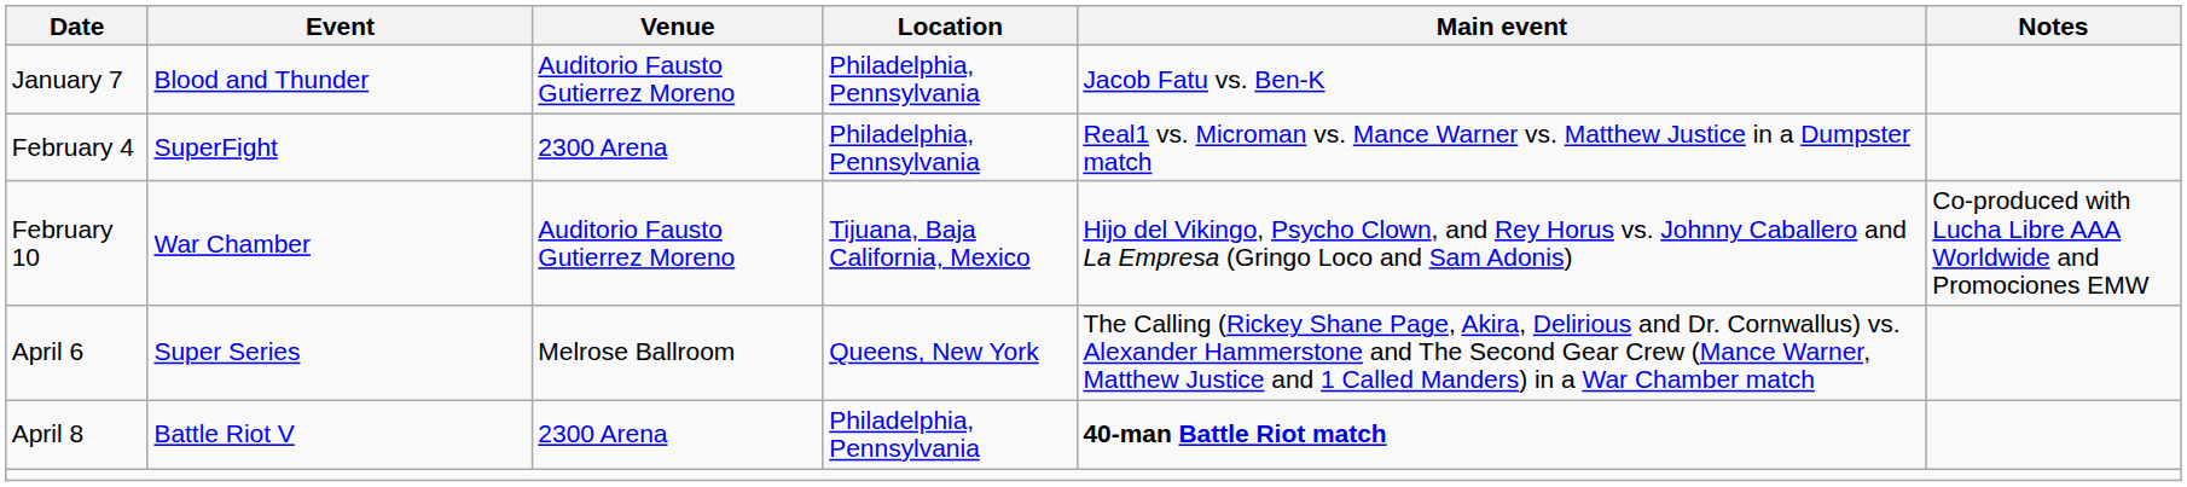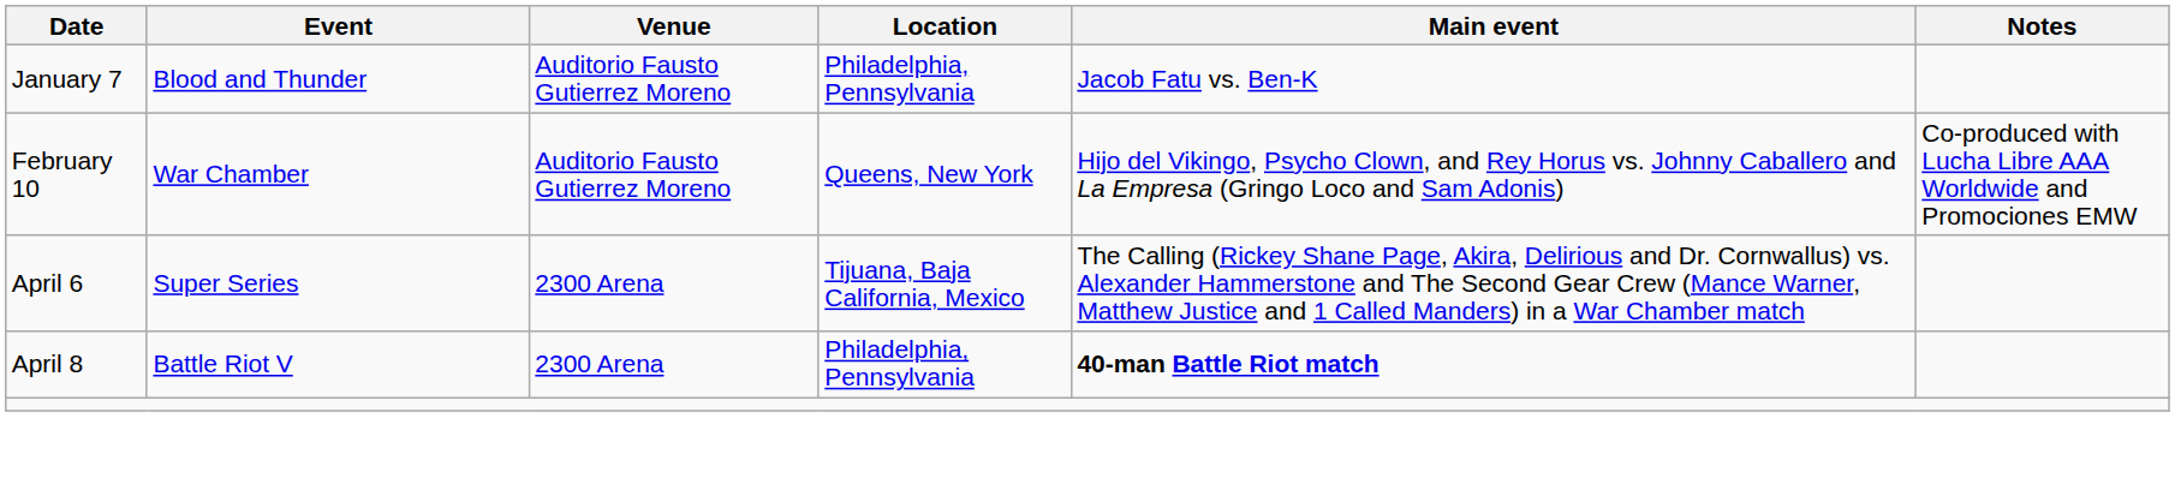 <table class="sortable wikitable succession-box" style="font-size:85%; font-size:85%">
 <tr>
 <th scope="col" width="70">Date</th>
 <th scope="col" width="200">Event</th>
 <th scope="col" width="150">Venue</th>
 <th scope="col" width="130">Location</th>
 <th scope="col" width="450">Main event</th>
 <th scope="col" width="130">Notes</th>
 </tr>
 <tr>
 <td>January 7</td>
 <td><a href='#'>Blood and Thunder</a></td>
 <td><a href='#'>Auditorio Fausto Gutierrez Moreno</a></td>
 <td><a href='#'>Philadelphia, Pennsylvania</a></td>
 <td><a href='#'>Jacob Fatu</a> vs. <a href='#'>Ben-K</a></td>
 <td></td>
 </tr>
 <tr>
-<td>February 4</td>
-<td><a href='#'>SuperFight</a></td>
-<td><a href='#'>2300 Arena</a></td>
-<td><a href='#'>Philadelphia, Pennsylvania</a></td>
-<td><a href='#'>Real1</a> vs. <a href='#'>Microman</a> vs. <a href='#'>Mance Warner</a> vs. <a href='#'>Matthew Justice</a> in a <a href='#'>Dumpster match</a></td>
-<td></td>
-</tr>
-<tr>
 <td>February 10</td>
 <td><a href='#'>War Chamber</a></td>
 <td><a href='#'>Auditorio Fausto Gutierrez Moreno</a></td>
-<td><a href='#'>Tijuana, Baja California, Mexico</a></td>
+<td><a href='#'>Queens, New York</a></td>
 <td><a href='#'>Hijo del Vikingo</a>, <a href='#'>Psycho Clown</a>, and <a href='#'>Rey Horus</a> vs. <a href='#'>Johnny Caballero</a> and <em>La Empresa</em> (Gringo Loco and <a href='#'>Sam Adonis</a>)</td>
 <td>Co-produced with <a href='#'>Lucha Libre AAA Worldwide</a> and Promociones EMW</td>
 </tr>
 <tr>
 <td>April 6</td>
 <td><a href='#'>Super Series</a></td>
-<td>Melrose Ballroom</td>
-<td><a href='#'>Queens, New York</a></td>
+<td><a href='#'>2300 Arena</a></td>
+<td><a href='#'>Tijuana, Baja California, Mexico</a></td>
 <td>The Calling (<a href='#'>Rickey Shane Page</a>, <a href='#'>Akira</a>, <a href='#'>Delirious</a> and Dr. Cornwallus) vs. <a href='#'>Alexander Hammerstone</a> and The Second Gear Crew (<a href='#'>Mance Warner</a>, <a href='#'>Matthew Justice</a> and <a href='#'>1 Called Manders</a>) in a <a href='#'>War Chamber match</a></td>
 <td></td>
 </tr>
 <tr>
 <td>April 8</td>
 <td><a href='#'>Battle Riot V</a></td>
 <td><a href='#'>2300 Arena</a></td>
 <td><a href='#'>Philadelphia, Pennsylvania</a></td>
 <td><strong>40-man <a href='#'>Battle Riot match</a></strong></td>
 <td></td>
 </tr>
 <tr>
 <td colspan="6"></td>
 </tr>
 </table>
